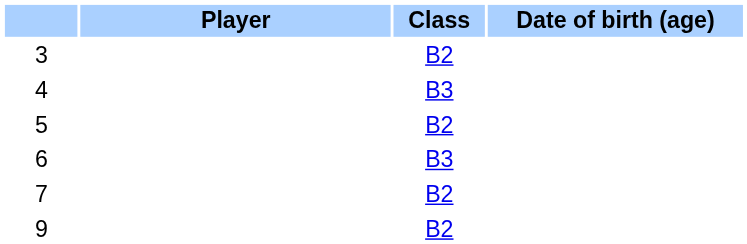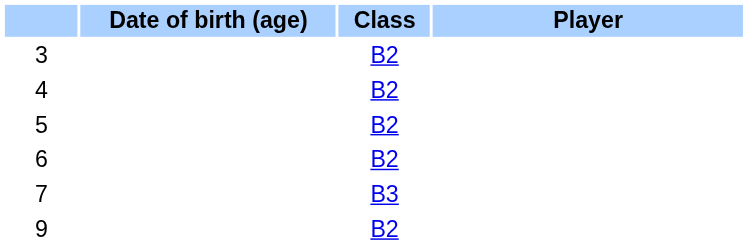 <table class="sortable" border="0" cellspacing="2" cellpadding="2">
 <tr style="background-color:#AAD0FF">
 <th width=8%></th>
+<th width=28%>Date of birth (age)</th>
+<th width=10%>Class</th>
 <th width=34%>Player</th>
-<th width=10%>Class</th>
-<th width=28%>Date of birth (age)</th>
 </tr>
 <tr>
 <td style="text-align: center;">3</td>
+<td style="text-align: center;"></td>
+<td style="text-align: center;"><a href='#'>B2</a></td>
 <td></td>
-<td style="text-align: center;"><a href='#'>B2</a></td>
-<td style="text-align: center;"></td>
 </tr>
 <tr>
 <td style="text-align: center;">4</td>
+<td style="text-align: center;"></td>
+<td style="text-align: center;"><a href='#'>B2</a></td>
 <td></td>
-<td style="text-align: center;"><a href='#'>B3</a></td>
-<td style="text-align: center;"></td>
 </tr>
 <tr>
 <td style="text-align: center;">5</td>
+<td style="text-align: center;"></td>
+<td style="text-align: center;"><a href='#'>B2</a></td>
 <td></td>
-<td style="text-align: center;"><a href='#'>B2</a></td>
-<td style="text-align: center;"></td>
 </tr>
 <tr>
 <td style="text-align: center;">6</td>
+<td style="text-align: center;"></td>
+<td style="text-align: center;"><a href='#'>B2</a></td>
 <td></td>
-<td style="text-align: center;"><a href='#'>B3</a></td>
-<td style="text-align: center;"></td>
 </tr>
 <tr>
 <td style="text-align: center;">7</td>
+<td style="text-align: center;"></td>
+<td style="text-align: center;"><a href='#'>B3</a></td>
 <td></td>
-<td style="text-align: center;"><a href='#'>B2</a></td>
-<td style="text-align: center;"></td>
 </tr>
 <tr>
 <td style="text-align: center;">9</td>
+<td style="text-align: center;"></td>
+<td style="text-align: center;"><a href='#'>B2</a></td>
 <td></td>
-<td style="text-align: center;"><a href='#'>B2</a></td>
-<td style="text-align: center;"></td>
 </tr>
 </table>
